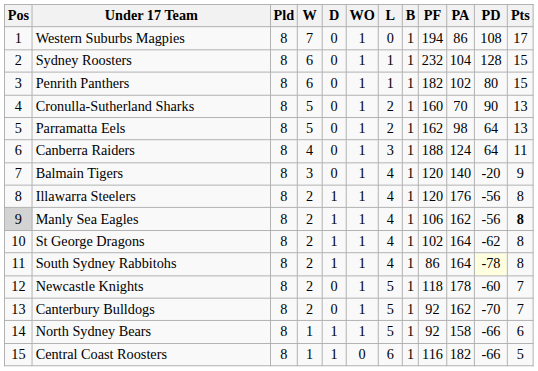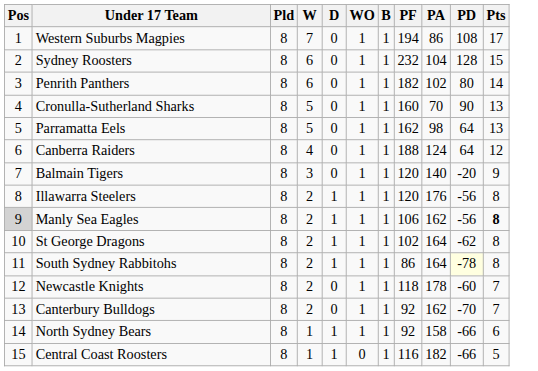 <table class="wikitable" style="text-align:center">
 <tr>
 <th width=20 abbr="Position">Pos</th>
 <th width=260>Under 17 Team</th>
 <th width=20 abbr="Played">Pld</th>
 <th width=20 abbr="Won">W</th>
 <th width=20 abbr="Drawn">D</th>
 <th width=20 abbr="Washed Out">WO</th>
-<th width=20 abbr="Lost">L</th>
 <th withd=20 abbr="Byes">B</th>
 <th width=20 abbr="Points For">PF</th>
 <th width=20 abbr="Points Against">PA</th>
 <th width=30 abbr="Points Difference">PD</th>
 <th width=20 abbr="Points">Pts</th>
 </tr>
 <tr>
 <td>1</td>
 <td align=left> Western Suburbs Magpies</td>
 <td>8</td>
 <td>7</td>
 <td>0</td>
 <td>1</td>
-<td>0</td>
 <td>1</td>
 <td>194</td>
 <td>86</td>
 <td>108</td>
 <td>17</td>
 </tr>
 <tr>
 <td>2</td>
 <td align=left> Sydney Roosters</td>
 <td>8</td>
 <td>6</td>
 <td>0</td>
-<td>1</td>
 <td>1</td>
 <td>1</td>
 <td>232</td>
 <td>104</td>
 <td>128</td>
 <td>15</td>
 </tr>
 <tr>
 <td>3</td>
 <td align=left> Penrith Panthers</td>
 <td>8</td>
 <td>6</td>
 <td>0</td>
 <td>1</td>
 <td>1</td>
-<td>1</td>
 <td>182</td>
 <td>102</td>
 <td>80</td>
-<td>15</td>
+<td>14</td>
 </tr>
 <tr>
 <td>4</td>
 <td align=left> Cronulla-Sutherland Sharks</td>
 <td>8</td>
 <td>5</td>
 <td>0</td>
 <td>1</td>
-<td>2</td>
 <td>1</td>
 <td>160</td>
 <td>70</td>
 <td>90</td>
 <td>13</td>
 </tr>
 <tr>
 <td>5</td>
 <td align=left> Parramatta Eels</td>
 <td>8</td>
 <td>5</td>
 <td>0</td>
 <td>1</td>
-<td>2</td>
 <td>1</td>
 <td>162</td>
 <td>98</td>
 <td>64</td>
 <td>13</td>
 </tr>
 <tr>
 <td>6</td>
 <td align=left> Canberra Raiders</td>
 <td>8</td>
 <td>4</td>
 <td>0</td>
 <td>1</td>
-<td>3</td>
 <td>1</td>
 <td>188</td>
 <td>124</td>
 <td>64</td>
-<td>11</td>
+<td>12</td>
 </tr>
 <tr>
 <td>7</td>
 <td align=left> Balmain Tigers</td>
 <td>8</td>
 <td>3</td>
 <td>0</td>
 <td>1</td>
-<td>4</td>
 <td>1</td>
 <td>120</td>
 <td>140</td>
 <td>-20</td>
 <td>9</td>
 </tr>
 <tr>
 <td>8</td>
 <td align=left> Illawarra Steelers</td>
 <td>8</td>
 <td>2</td>
 <td>1</td>
 <td>1</td>
-<td>4</td>
 <td>1</td>
 <td>120</td>
 <td>176</td>
 <td>-56</td>
 <td>8</td>
 </tr>
 <tr>
 <td style="background: lightgrey;">9</td>
 <td align=left> Manly Sea Eagles</td>
 <td>8</td>
 <td>2</td>
 <td>1</td>
 <td>1</td>
-<td>4</td>
 <td>1</td>
 <td>106</td>
 <td>162</td>
 <td>-56</td>
 <td><strong>8</strong></td>
 </tr>
 <tr>
 <td>10</td>
 <td align=left> St George Dragons</td>
 <td>8</td>
 <td>2</td>
 <td>1</td>
 <td>1</td>
-<td>4</td>
 <td>1</td>
 <td>102</td>
 <td>164</td>
 <td>-62</td>
 <td>8</td>
 </tr>
 <tr>
 <td>11</td>
 <td align=left> South Sydney Rabbitohs</td>
 <td>8</td>
 <td>2</td>
 <td>1</td>
 <td>1</td>
-<td>4</td>
 <td>1</td>
 <td>86</td>
 <td>164</td>
 <td style="background: lightyellow;">-78</td>
 <td>8</td>
 </tr>
 <tr>
 <td>12</td>
 <td align=left> Newcastle Knights</td>
 <td>8</td>
 <td>2</td>
 <td>0</td>
 <td>1</td>
-<td>5</td>
 <td>1</td>
 <td>118</td>
 <td>178</td>
 <td>-60</td>
 <td>7</td>
 </tr>
 <tr>
 <td>13</td>
 <td align=left> Canterbury Bulldogs</td>
 <td>8</td>
 <td>2</td>
 <td>0</td>
 <td>1</td>
-<td>5</td>
 <td>1</td>
 <td>92</td>
 <td>162</td>
 <td>-70</td>
 <td>7</td>
 </tr>
 <tr>
 <td>14</td>
 <td align=left> North Sydney Bears</td>
 <td>8</td>
 <td>1</td>
 <td>1</td>
 <td>1</td>
-<td>5</td>
 <td>1</td>
 <td>92</td>
 <td>158</td>
 <td>-66</td>
 <td>6</td>
 </tr>
 <tr>
 <td>15</td>
 <td align=left> Central Coast Roosters</td>
 <td>8</td>
 <td>1</td>
 <td>1</td>
 <td>0</td>
-<td>6</td>
 <td>1</td>
 <td>116</td>
 <td>182</td>
 <td>-66</td>
 <td>5</td>
 </tr>
 </table>
